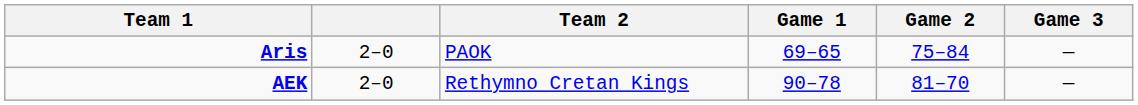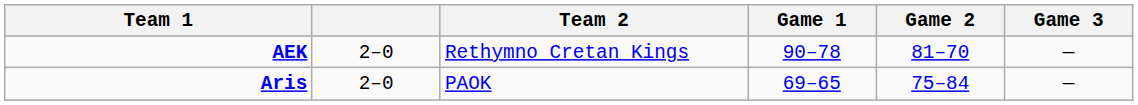 <table class=wikitable style="text-align:center">
 <tr>
 <th width=200>Team 1</th>
 <th width=80></th>
 <th width=200>Team 2</th>
 <th width=80>Game 1</th>
 <th width=80>Game 2</th>
 <th width=80>Game 3</th>
 </tr>
 <tr>
+<td align=right><strong><a href='#'>AEK</a></strong></td>
+<td>2–0</td>
+<td align=left><a href='#'>Rethymno Cretan Kings</a></td>
+<td><a href='#'>90–78</a></td>
+<td><a href='#'>81–70</a></td>
+<td>—</td>
+</tr>
+<tr>
 <td align=right><strong><a href='#'>Aris</a></strong></td>
 <td>2–0</td>
 <td align=left><a href='#'>PAOK</a></td>
 <td><a href='#'>69–65</a></td>
 <td><a href='#'>75–84</a></td>
 <td>—</td>
 </tr>
-<tr>
-<td align=right><strong><a href='#'>AEK</a></strong></td>
-<td>2–0</td>
-<td align=left><a href='#'>Rethymno Cretan Kings</a></td>
-<td><a href='#'>90–78</a></td>
-<td><a href='#'>81–70</a></td>
-<td>—</td>
-</tr>
 </table>
